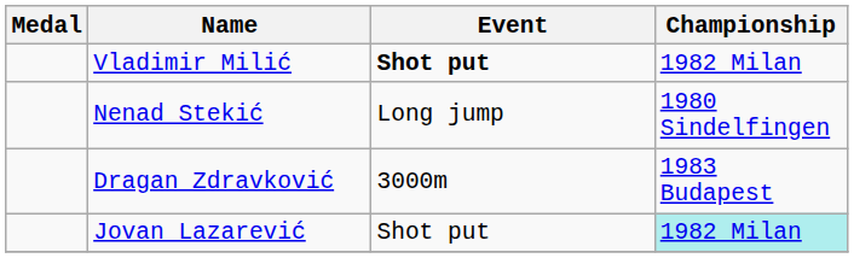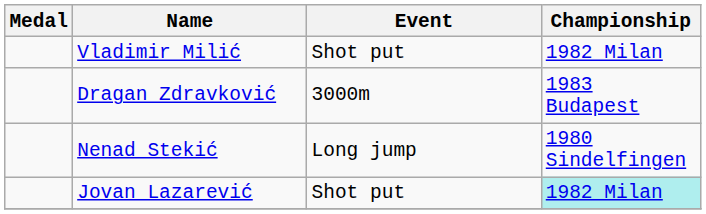 <table class="wikitable sortable" style="font-size:100%">
 <tr>
 <th>Medal</th>
 <th width=150>Name</th>
 <th width=150>Event</th>
 <th width=100>Championship</th>
 </tr>
 <tr>
 <td></td>
 <td><a href='#'>Vladimir Milić</a></td>
-<td><strong>Shot put</strong></td>
+<td>Shot put</td>
 <td><a href='#'>1982 Milan</a> </td>
+</tr>
+<tr>
+<td></td>
+<td><a href='#'>Dragan Zdravković</a></td>
+<td>3000m</td>
+<td><a href='#'>1983 Budapest</a> </td>
 </tr>
 <tr>
 <td></td>
 <td><a href='#'>Nenad Stekić</a></td>
 <td>Long jump</td>
 <td><a href='#'>1980 Sindelfingen</a> </td>
-</tr>
-<tr>
-<td></td>
-<td><a href='#'>Dragan Zdravković</a></td>
-<td>3000m</td>
-<td><a href='#'>1983 Budapest</a> </td>
 </tr>
 <tr>
 <td></td>
 <td><a href='#'>Jovan Lazarević</a></td>
 <td>Shot put</td>
 <td style="background: paleturquoise;"><a href='#'>1982 Milan</a> </td>
 </tr>
 <tr>
 </tr>
 </table>
